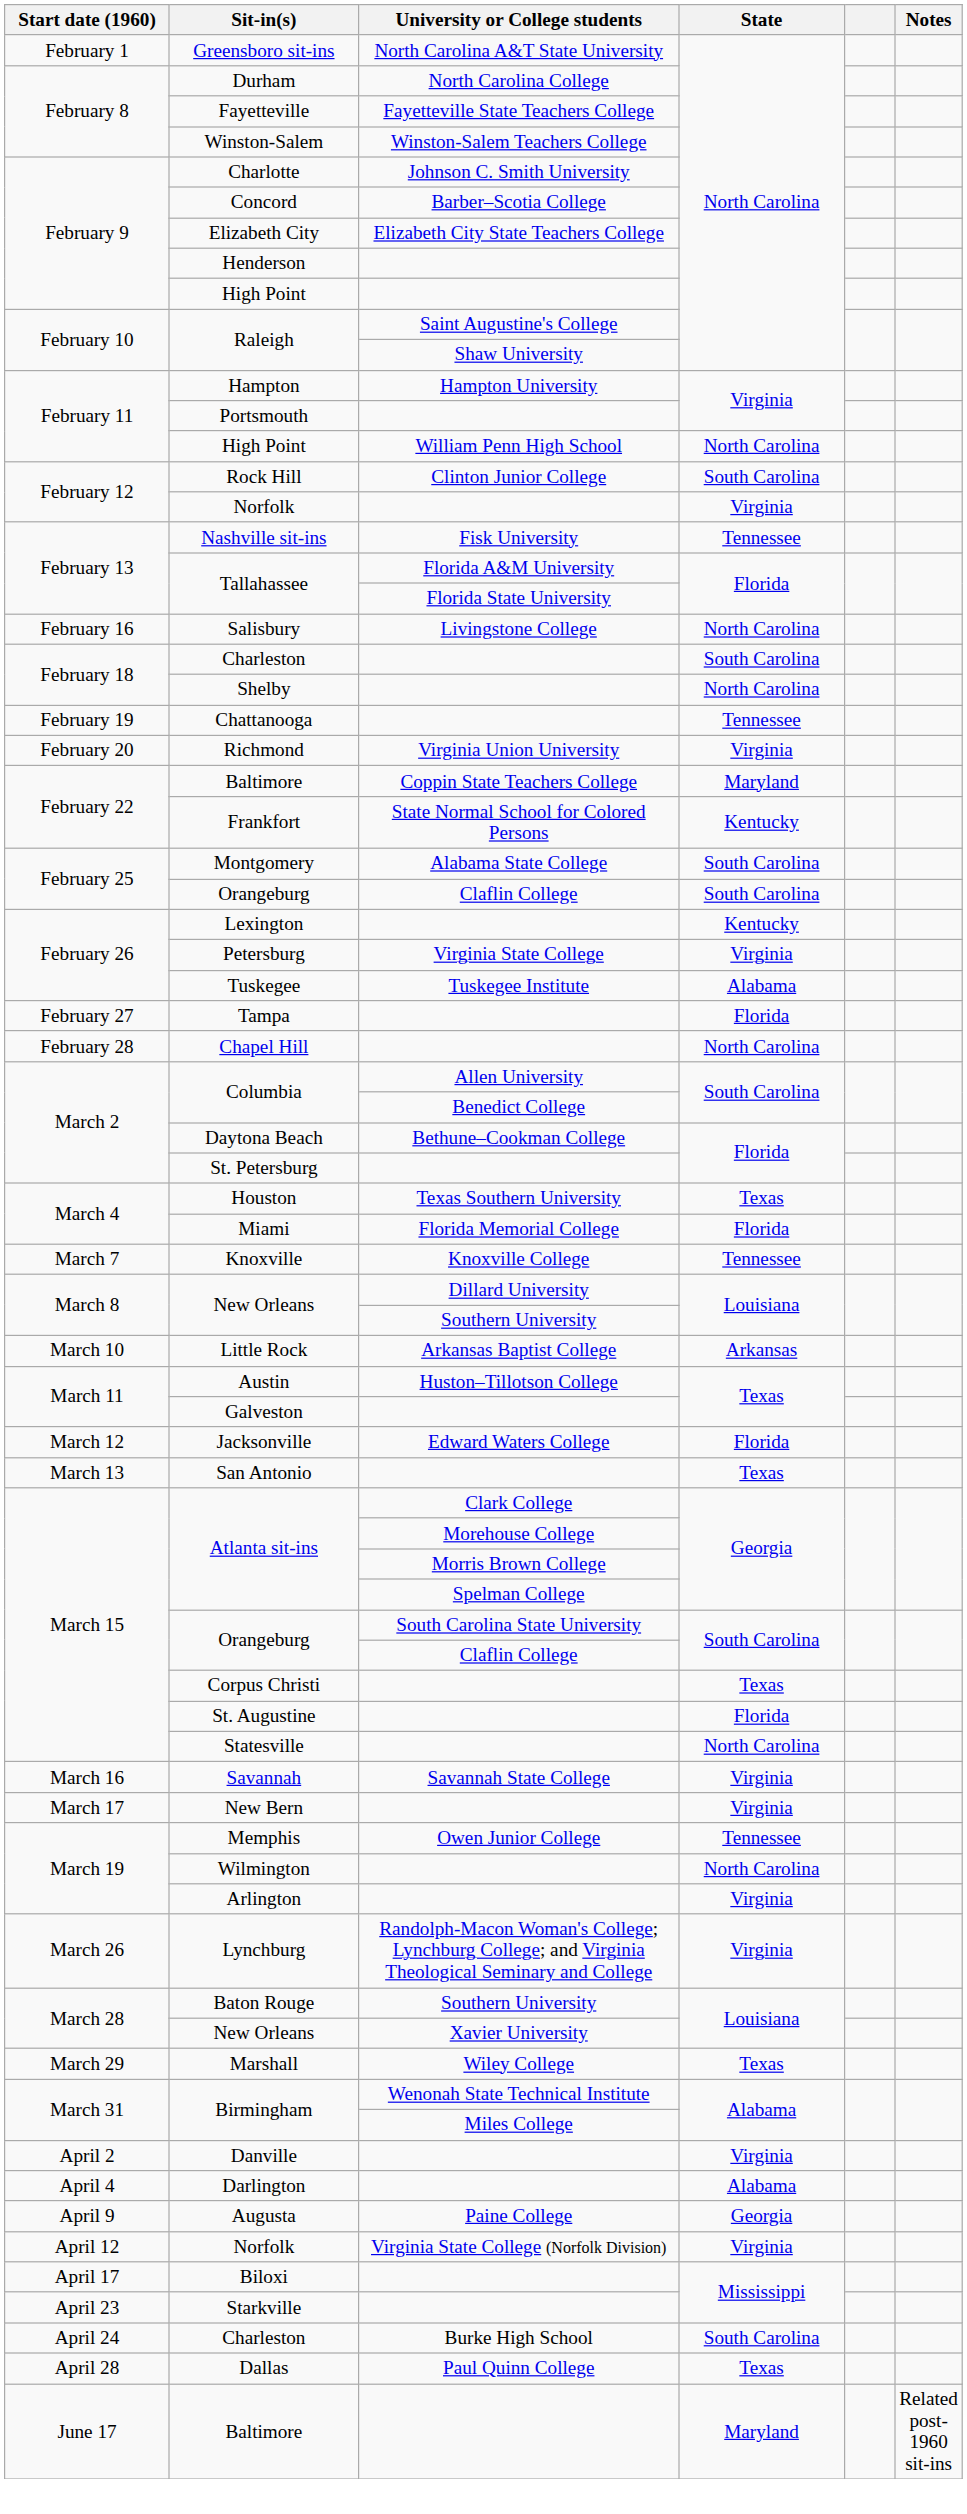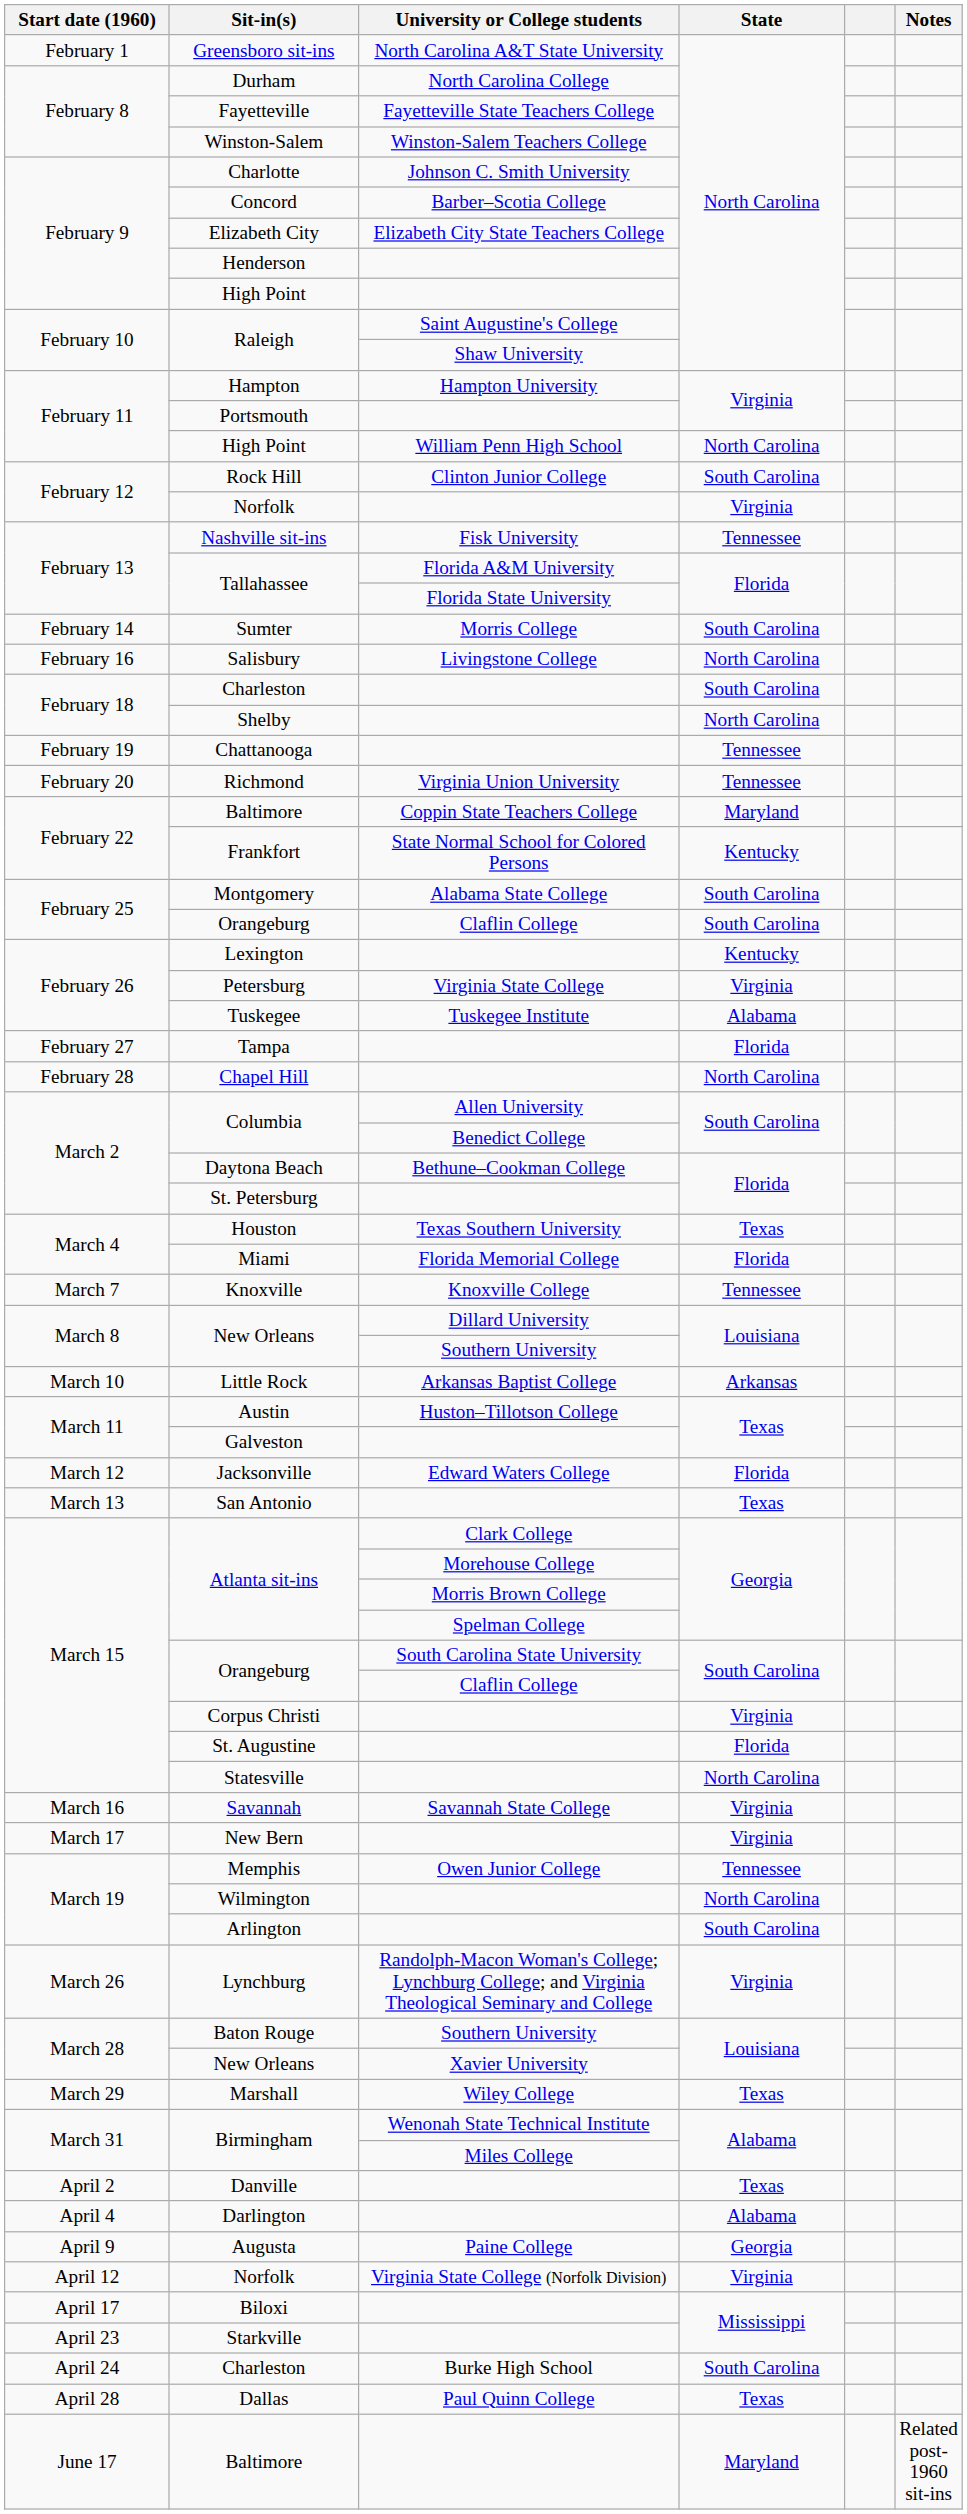 <table class="wikitable sortable" style="text-align:center;">
 <tr>
 <th style="width:130px;" scope="col">Start date (1960)</th>
 <th style="width:150px;" scope="col">Sit-in(s)</th>
 <th style="width:260px;" scope="col">University or College students</th>
 <th style="width:130px;" scope="col">State</th>
 <th style="width:35px;" scope="col"></th>
 <th style="width:35px;" scope="col">Notes</th>
 </tr>
 <tr>
 <td rowspan="1">February 1</td>
 <td rowspan="1"><a href='#'>Greensboro sit-ins</a></td>
 <td rowspan="1"><a href='#'>North Carolina A&T State University</a></td>
 <td rowspan="11"><a href='#'>North Carolina</a></td>
 <td rowspan="1"></td>
 <td rowspan="1"></td>
 </tr>
 <tr>
 <td rowspan="3">February 8</td>
 <td rowspan="1">Durham</td>
 <td rowspan="1"><a href='#'>North Carolina College</a></td>
 <td rowspan="1"></td>
 <td rowspan="1"></td>
 </tr>
 <tr>
 <td rowspan="1">Fayetteville</td>
 <td rowspan="1"><a href='#'>Fayetteville State Teachers College</a></td>
 <td rowspan="1"></td>
 <td rowspan="1"></td>
 </tr>
 <tr>
 <td rowspan="1">Winston-Salem</td>
 <td rowspan="1"><a href='#'>Winston-Salem Teachers College</a></td>
 <td rowspan="1"></td>
 <td rowspan="1"></td>
 </tr>
 <tr>
 <td rowspan="5">February 9</td>
 <td rowspan="1">Charlotte</td>
 <td rowspan="1"><a href='#'>Johnson C. Smith University</a></td>
 <td rowspan="1"></td>
 <td rowspan="1"></td>
 </tr>
 <tr>
 <td rowspan="1">Concord</td>
 <td rowspan="1"><a href='#'>Barber–Scotia College</a></td>
 <td rowspan="1"></td>
 <td rowspan="1"></td>
 </tr>
 <tr>
 <td rowspan="1">Elizabeth City</td>
 <td rowspan="1"><a href='#'>Elizabeth City State Teachers College</a></td>
 <td rowspan="1"></td>
 <td rowspan="1"></td>
 </tr>
 <tr>
 <td rowspan="1">Henderson</td>
 <td rowspan="1"></td>
 <td rowspan="1"></td>
 <td rowspan="1"></td>
 </tr>
 <tr>
 <td rowspan="1">High Point</td>
 <td rowspan="1"></td>
 <td rowspan="1"></td>
 <td rowspan="1"></td>
 </tr>
 <tr>
 <td rowspan="2">February 10</td>
 <td rowspan="2">Raleigh</td>
 <td rowspan="1"><a href='#'>Saint Augustine's College</a></td>
 <td rowspan="2"></td>
 <td rowspan="2"></td>
 </tr>
 <tr>
 <td rowspan="1"><a href='#'>Shaw University</a></td>
 </tr>
 <tr>
 <td rowspan="3">February 11</td>
 <td rowspan="1">Hampton</td>
 <td rowspan="1"><a href='#'>Hampton University</a></td>
 <td rowspan="2"><a href='#'>Virginia</a></td>
 <td rowspan="1"></td>
 <td rowspan="1"></td>
 </tr>
 <tr>
 <td rowspan="1">Portsmouth</td>
 <td rowspan="1"></td>
 <td rowspan="1"></td>
 <td rowspan="1"></td>
 </tr>
 <tr>
 <td>High Point</td>
 <td><a href='#'>William Penn High School</a></td>
 <td><a href='#'>North Carolina</a></td>
 <td></td>
 <td></td>
 </tr>
 <tr>
 <td rowspan="2">February 12</td>
 <td rowspan="1">Rock Hill</td>
 <td rowspan="1"><a href='#'>Clinton Junior College</a></td>
 <td rowspan="1"><a href='#'>South Carolina</a></td>
 <td rowspan="1"></td>
 <td rowspan="1"></td>
 </tr>
 <tr>
 <td rowspan="1">Norfolk</td>
 <td rowspan="1"></td>
 <td rowspan="1"><a href='#'>Virginia</a></td>
 <td rowspan="1"></td>
 <td rowspan="1"></td>
 </tr>
 <tr>
 <td rowspan="3">February 13</td>
 <td rowspan="1"><a href='#'>Nashville sit-ins</a></td>
 <td rowspan="1"><a href='#'>Fisk University</a></td>
 <td rowspan="1"><a href='#'>Tennessee</a></td>
 <td rowspan="1"></td>
 <td rowspan="1"></td>
 </tr>
 <tr>
 <td rowspan="2">Tallahassee</td>
 <td rowspan="1"><a href='#'>Florida A&M University</a></td>
 <td rowspan="2"><a href='#'>Florida</a></td>
 <td rowspan="2"></td>
 <td rowspan="2"></td>
 </tr>
 <tr>
 <td rowspan="1"><a href='#'>Florida State University</a></td>
 </tr>
 <tr>
+<td rowspan="1">February 14</td>
+<td rowspan="1">Sumter</td>
+<td rowspan="1"><a href='#'>Morris College</a></td>
+<td rowspan="1"><a href='#'>South Carolina</a></td>
+<td rowspan="1"></td>
+<td rowspan="1"></td>
+</tr>
+<tr>
 <td rowspan="1">February 16</td>
 <td rowspan="1">Salisbury</td>
 <td rowspan="1"><a href='#'>Livingstone College</a></td>
 <td><a href='#'>North Carolina</a></td>
 <td rowspan="1"></td>
 <td rowspan="1"></td>
 </tr>
 <tr>
 <td rowspan="2">February 18</td>
 <td rowspan="1">Charleston</td>
 <td rowspan="1"></td>
 <td rowspan="1"><a href='#'>South Carolina</a></td>
 <td rowspan="1"></td>
 <td rowspan="1"></td>
 </tr>
 <tr>
 <td rowspan="1">Shelby</td>
 <td rowspan="1"></td>
 <td rowspan="1"><a href='#'>North Carolina</a></td>
 <td rowspan="1"></td>
 <td rowspan="1"></td>
 </tr>
 <tr>
 <td rowspan="1">February 19</td>
 <td rowspan="1">Chattanooga</td>
 <td rowspan="1"></td>
 <td rowspan="1"><a href='#'>Tennessee</a></td>
 <td rowspan="1"></td>
 <td rowspan="1"></td>
 </tr>
 <tr>
 <td rowspan="1">February 20</td>
 <td rowspan="1">Richmond</td>
 <td rowspan="1"><a href='#'>Virginia Union University</a></td>
-<td rowspan="1"><a href='#'>Virginia</a></td>
+<td rowspan="1"><a href='#'>Tennessee</a></td>
 <td rowspan="1"></td>
 <td rowspan="1"></td>
 </tr>
 <tr>
 <td rowspan="2">February 22</td>
 <td rowspan="1">Baltimore</td>
 <td rowspan="1"><a href='#'>Coppin State Teachers College</a></td>
 <td rowspan="1"><a href='#'>Maryland</a></td>
 <td rowspan="1"></td>
 <td rowspan="1"></td>
 </tr>
 <tr>
 <td rowspan="1">Frankfort</td>
 <td rowspan="1"><a href='#'>State Normal School for Colored Persons</a></td>
 <td rowspan="1"><a href='#'>Kentucky</a></td>
 <td rowspan="1"></td>
 <td rowspan="1"></td>
 </tr>
 <tr>
 <td rowspan="2">February 25</td>
 <td rowspan="1">Montgomery</td>
 <td rowspan="1"><a href='#'>Alabama State College</a></td>
 <td rowspan="1"><a href='#'>South Carolina</a></td>
 <td rowspan="1"></td>
 <td rowspan="1"></td>
 </tr>
 <tr>
 <td rowspan="1">Orangeburg</td>
 <td rowspan="1"><a href='#'>Claflin College</a></td>
 <td rowspan="1"><a href='#'>South Carolina</a></td>
 <td rowspan="1"></td>
 <td rowspan="1"></td>
 </tr>
 <tr>
 <td rowspan="3">February 26</td>
 <td rowspan="1">Lexington</td>
 <td rowspan="1"></td>
 <td rowspan="1"><a href='#'>Kentucky</a></td>
 <td rowspan="1"></td>
 <td rowspan="1"></td>
 </tr>
 <tr>
 <td rowspan="1">Petersburg</td>
 <td rowspan="1"><a href='#'>Virginia State College</a></td>
 <td rowspan="1"><a href='#'>Virginia</a></td>
 <td rowspan="1"></td>
 <td rowspan="1"></td>
 </tr>
 <tr>
 <td rowspan="1">Tuskegee</td>
 <td rowspan="1"><a href='#'>Tuskegee Institute</a></td>
 <td rowspan="1"><a href='#'>Alabama</a></td>
 <td rowspan="1"></td>
 <td rowspan="1"></td>
 </tr>
 <tr>
 <td rowspan="1">February 27</td>
 <td rowspan="1">Tampa</td>
 <td rowspan="1"></td>
 <td rowspan="1"><a href='#'>Florida</a></td>
 <td rowspan="1"></td>
 <td rowspan="1"></td>
 </tr>
 <tr>
 <td>February 28</td>
 <td rowspan="1"><a href='#'>Chapel Hill</a></td>
 <td rowspan="1"></td>
 <td><a href='#'>North Carolina</a></td>
 <td rowspan="1"></td>
 <td rowspan="1"></td>
 </tr>
 <tr>
 <td rowspan="4">March 2</td>
 <td rowspan="2">Columbia</td>
 <td rowspan="1"><a href='#'>Allen University</a></td>
 <td rowspan="2"><a href='#'>South Carolina</a></td>
 <td rowspan="2"></td>
 <td rowspan="2"></td>
 </tr>
 <tr>
 <td rowspan="1"><a href='#'>Benedict College</a></td>
 </tr>
 <tr>
 <td rowspan="1">Daytona Beach</td>
 <td rowspan="1"><a href='#'>Bethune–Cookman College</a></td>
 <td rowspan="2"><a href='#'>Florida</a></td>
 <td rowspan="1"></td>
 <td rowspan="1"></td>
 </tr>
 <tr>
 <td rowspan="1">St. Petersburg</td>
 <td rowspan="1"></td>
 <td rowspan="1"></td>
 <td rowspan="1"></td>
 </tr>
 <tr>
 <td rowspan="2">March 4</td>
 <td rowspan="1">Houston</td>
 <td rowspan="1"><a href='#'>Texas Southern University</a></td>
 <td rowspan="1"><a href='#'>Texas</a></td>
 <td rowspan="1"></td>
 <td rowspan="1"></td>
 </tr>
 <tr>
 <td rowspan="1">Miami</td>
 <td rowspan="1"><a href='#'>Florida Memorial College</a></td>
 <td rowspan="1"><a href='#'>Florida</a></td>
 <td rowspan="1"></td>
 <td rowspan="1"></td>
 </tr>
 <tr>
 <td rowspan="1">March 7</td>
 <td rowspan="1">Knoxville</td>
 <td rowspan="1"><a href='#'>Knoxville College</a></td>
 <td rowspan="1"><a href='#'>Tennessee</a></td>
 <td rowspan="1"></td>
 <td rowspan="1"></td>
 </tr>
 <tr>
 <td rowspan="2">March 8</td>
 <td rowspan="2">New Orleans</td>
 <td rowspan="1"><a href='#'>Dillard University</a></td>
 <td rowspan="2"><a href='#'>Louisiana</a></td>
 <td rowspan="2"></td>
 <td rowspan="2"></td>
 </tr>
 <tr>
 <td rowspan="1"><a href='#'>Southern University</a></td>
 </tr>
 <tr>
 <td rowspan="1">March 10</td>
 <td rowspan="1">Little Rock</td>
 <td rowspan="1"><a href='#'>Arkansas Baptist College</a></td>
 <td rowspan="1"><a href='#'>Arkansas</a></td>
 <td rowspan="1"></td>
 <td rowspan="1"></td>
 </tr>
 <tr>
 <td rowspan="2">March 11</td>
 <td rowspan="1">Austin</td>
 <td rowspan="1"><a href='#'>Huston–Tillotson College</a></td>
 <td rowspan="2"><a href='#'>Texas</a></td>
 <td rowspan="1"></td>
 <td rowspan="1"></td>
 </tr>
 <tr>
 <td rowspan="1">Galveston</td>
 <td rowspan="1"></td>
 <td rowspan="1"></td>
 <td rowspan="1"></td>
 </tr>
 <tr>
 <td rowspan="1">March 12</td>
 <td rowspan="1">Jacksonville</td>
 <td rowspan="1"><a href='#'>Edward Waters College</a></td>
 <td rowspan="1"><a href='#'>Florida</a></td>
 <td rowspan="1"></td>
 <td rowspan="1"></td>
 </tr>
 <tr>
 <td rowspan="1">March 13</td>
 <td rowspan="1">San Antonio</td>
 <td rowspan="1"></td>
 <td rowspan="1"><a href='#'>Texas</a></td>
 <td rowspan="1"></td>
 <td rowspan="1"></td>
 </tr>
 <tr>
 <td rowspan="9">March 15</td>
 <td rowspan="4"><a href='#'>Atlanta sit-ins</a></td>
 <td rowspan="1"><a href='#'>Clark College</a></td>
 <td rowspan="4"><a href='#'>Georgia</a></td>
 <td rowspan="4"></td>
 <td rowspan="4"></td>
 </tr>
 <tr>
 <td rowspan="1"><a href='#'>Morehouse College</a></td>
 </tr>
 <tr>
 <td rowspan="1"><a href='#'>Morris Brown College</a></td>
 </tr>
 <tr>
 <td rowspan="1"><a href='#'>Spelman College</a></td>
 </tr>
 <tr>
 <td rowspan="2">Orangeburg</td>
 <td rowspan="1"><a href='#'>South Carolina State University</a></td>
 <td rowspan="2"><a href='#'>South Carolina</a></td>
 <td rowspan="2"></td>
 <td rowspan="2"></td>
 </tr>
 <tr>
 <td rowspan="1"><a href='#'>Claflin College</a></td>
 </tr>
 <tr>
 <td rowspan="1">Corpus Christi</td>
 <td rowspan="1"></td>
-<td rowspan="1"><a href='#'>Texas</a></td>
+<td rowspan="1"><a href='#'>Virginia</a></td>
 <td rowspan="1"></td>
 <td rowspan="1"></td>
 </tr>
 <tr>
 <td rowspan="1">St. Augustine</td>
 <td rowspan="1"></td>
 <td rowspan="1"><a href='#'>Florida</a></td>
 <td rowspan="1"></td>
 <td rowspan="1"></td>
 </tr>
 <tr>
 <td rowspan="1">Statesville</td>
 <td rowspan="1"></td>
 <td rowspan="1"><a href='#'>North Carolina</a></td>
 <td rowspan="1"></td>
 <td rowspan="1"></td>
 </tr>
 <tr>
 <td rowspan="1">March 16</td>
 <td rowspan="1"><a href='#'>Savannah</a></td>
 <td rowspan="1"><a href='#'>Savannah State College</a></td>
 <td rowspan="1"><a href='#'>Virginia</a></td>
 <td rowspan="1"></td>
 <td rowspan="1"></td>
 </tr>
 <tr>
 <td rowspan="1">March 17</td>
 <td rowspan="1">New Bern</td>
 <td rowspan="1"></td>
 <td rowspan="1"><a href='#'>Virginia</a></td>
 <td rowspan="1"></td>
 <td rowspan="1"></td>
 </tr>
 <tr>
 <td rowspan="3">March 19</td>
 <td rowspan="1">Memphis</td>
 <td rowspan="1"><a href='#'>Owen Junior College</a></td>
 <td rowspan="1"><a href='#'>Tennessee</a></td>
 <td rowspan="1"></td>
 <td rowspan="1"></td>
 </tr>
 <tr>
 <td rowspan="1">Wilmington</td>
 <td rowspan="1"></td>
 <td rowspan="1"><a href='#'>North Carolina</a></td>
 <td rowspan="1"></td>
 <td rowspan="1"></td>
 </tr>
 <tr>
 <td rowspan="1">Arlington</td>
 <td rowspan="1"></td>
-<td rowspan="1"><a href='#'>Virginia</a></td>
+<td rowspan="1"><a href='#'>South Carolina</a></td>
 <td rowspan="1"></td>
 <td rowspan="1"></td>
 </tr>
 <tr>
 <td rowspan="1">March 26</td>
 <td rowspan="1">Lynchburg</td>
 <td rowspan="1"><a href='#'>Randolph-Macon Woman's College</a>; <a href='#'>Lynchburg College</a>; and <a href='#'>Virginia Theological Seminary and College</a></td>
 <td rowspan="1"><a href='#'>Virginia</a></td>
 <td rowspan="1"></td>
 <td rowspan="1"></td>
 </tr>
 <tr>
 <td rowspan="2">March 28</td>
 <td rowspan="1">Baton Rouge</td>
 <td rowspan="1"><a href='#'>Southern University</a></td>
 <td rowspan="2"><a href='#'>Louisiana</a></td>
 <td rowspan="1"></td>
 <td rowspan="1"></td>
 </tr>
 <tr>
 <td rowspan="1">New Orleans</td>
 <td rowspan="1"><a href='#'>Xavier University</a></td>
 <td rowspan="1"></td>
 <td rowspan="1"></td>
 </tr>
 <tr>
 <td rowspan="1">March 29</td>
 <td rowspan="1">Marshall</td>
 <td rowspan="1"><a href='#'>Wiley College</a></td>
 <td rowspan="1"><a href='#'>Texas</a></td>
 <td rowspan="1"></td>
 <td rowspan="1"></td>
 </tr>
 <tr>
 <td rowspan="2">March 31</td>
 <td rowspan="2">Birmingham</td>
 <td rowspan="1"><a href='#'>Wenonah State Technical Institute</a></td>
 <td rowspan="2"><a href='#'>Alabama</a></td>
 <td rowspan="2"></td>
 <td rowspan="2"></td>
 </tr>
 <tr>
 <td rowspan="1"><a href='#'>Miles College</a></td>
 </tr>
 <tr>
 <td rowspan="1">April 2</td>
 <td rowspan="1">Danville</td>
 <td rowspan="1"></td>
-<td rowspan="1"><a href='#'>Virginia</a></td>
+<td rowspan="1"><a href='#'>Texas</a></td>
 <td rowspan="1"></td>
 <td rowspan="1"></td>
 </tr>
 <tr>
 <td rowspan="1">April 4</td>
 <td rowspan="1">Darlington</td>
 <td rowspan="1"></td>
 <td rowspan="1"><a href='#'>Alabama</a></td>
 <td rowspan="1"></td>
 <td rowspan="1"></td>
 </tr>
 <tr>
 <td rowspan="1">April 9</td>
 <td rowspan="1">Augusta</td>
 <td rowspan="1"><a href='#'>Paine College</a></td>
 <td rowspan="1"><a href='#'>Georgia</a></td>
 <td rowspan="1"></td>
 <td rowspan="1"></td>
 </tr>
 <tr>
 <td rowspan="1">April 12</td>
 <td rowspan="1">Norfolk</td>
 <td rowspan="1"><a href='#'>Virginia State College</a> <small>(Norfolk Division)</small></td>
 <td rowspan="1"><a href='#'>Virginia</a></td>
 <td rowspan="1"></td>
 <td rowspan="1"></td>
 </tr>
 <tr>
 <td rowspan="1">April 17</td>
 <td rowspan="1">Biloxi</td>
 <td rowspan="1"></td>
 <td rowspan="2"><a href='#'>Mississippi</a></td>
 <td rowspan="1"></td>
 <td rowspan="1"></td>
 </tr>
 <tr>
 <td rowspan="1">April 23</td>
 <td rowspan="1">Starkville</td>
 <td rowspan="1"></td>
 <td rowspan="1"></td>
 <td rowspan="1"></td>
 </tr>
 <tr>
 <td rowspan="1">April 24</td>
 <td rowspan="1">Charleston</td>
 <td rowspan="1">Burke High School</td>
 <td rowspan="1"><a href='#'>South Carolina</a></td>
 <td rowspan="1"></td>
 <td rowspan="1"></td>
 </tr>
 <tr>
 <td rowspan="1">April 28</td>
 <td rowspan="1">Dallas</td>
 <td rowspan="1"><a href='#'>Paul Quinn College</a></td>
 <td rowspan="1"><a href='#'>Texas</a></td>
 <td rowspan="1"></td>
 <td rowspan="1"></td>
 </tr>
 <tr>
 <td rowspan="1">June 17</td>
 <td rowspan="1">Baltimore</td>
 <td rowspan="1"></td>
 <td rowspan="1"><a href='#'>Maryland</a></td>
 <td rowspan="1"></td>
 <td rowspan="1">Related post-1960 sit-ins</td>
 </tr>
 </table>
